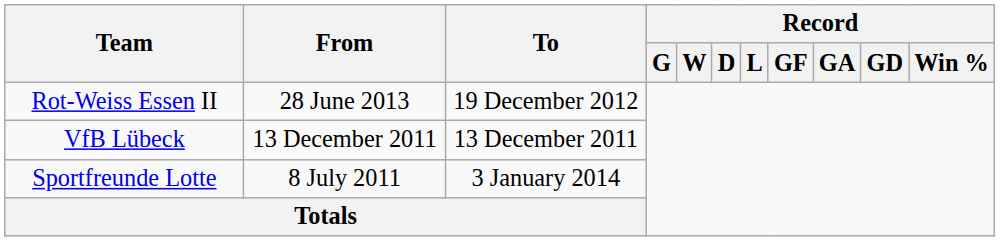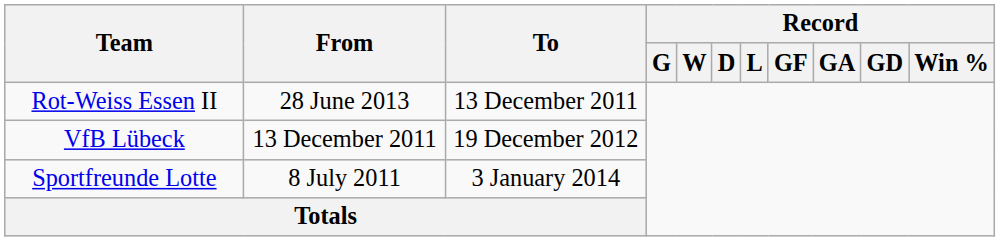 <table class="wikitable" style="text-align: center">
 <tr>
 <th rowspan="2" style="width:150px">Team</th>
 <th rowspan="2" style="width:125px">From</th>
 <th rowspan="2" style="width:125px">To</th>
 <th colspan="8">Record</th>
 </tr>
 <tr>
 <th>G</th>
 <th>W</th>
 <th>D</th>
 <th>L</th>
 <th>GF</th>
 <th>GA</th>
 <th>GD</th>
 <th>Win %</th>
 </tr>
 <tr>
 <td><a href='#'>Rot-Weiss Essen</a> II</td>
 <td>28 June 2013</td>
-<td>19 December 2012<br></td>
+<td>13 December 2011<br></td>
 </tr>
 <tr>
 <td><a href='#'>VfB Lübeck</a></td>
 <td>13 December 2011</td>
-<td>13 December 2011<br></td>
+<td>19 December 2012<br></td>
 </tr>
 <tr>
 <td><a href='#'>Sportfreunde Lotte</a></td>
 <td>8 July 2011</td>
 <td>3 January 2014<br></td>
 </tr>
 <tr>
 <th colspan="3">Totals<br></th>
 </tr>
 </table>
